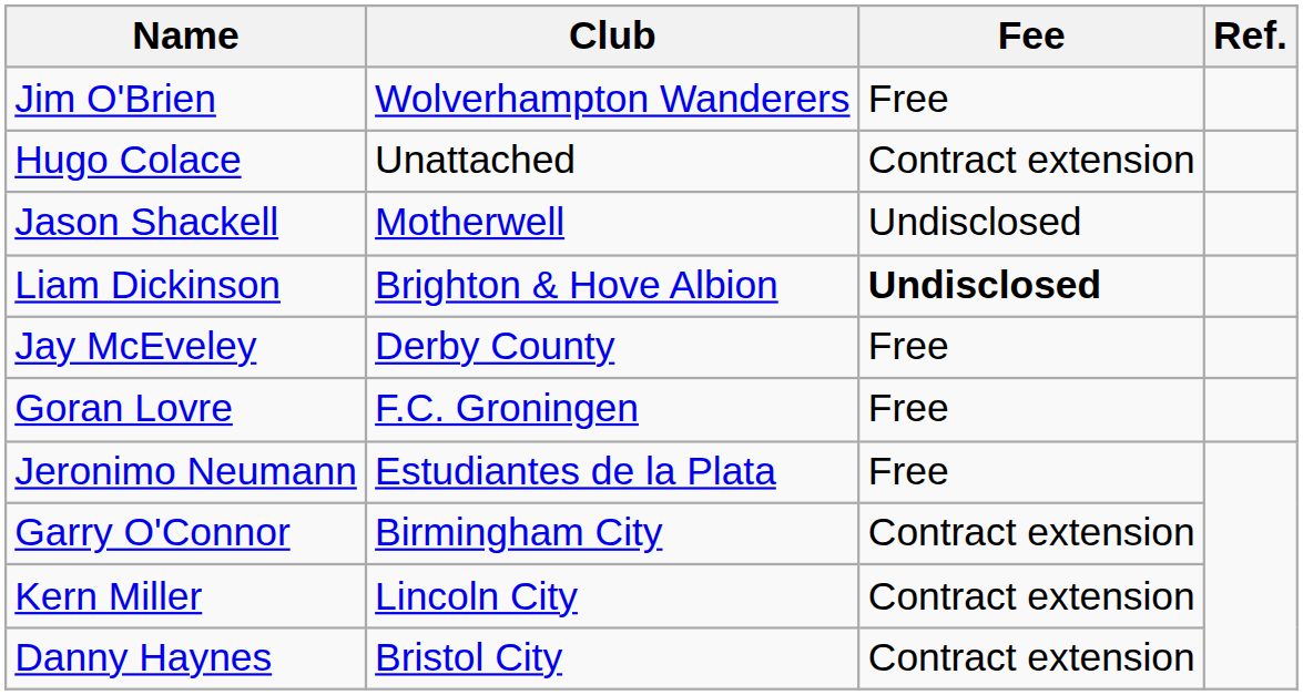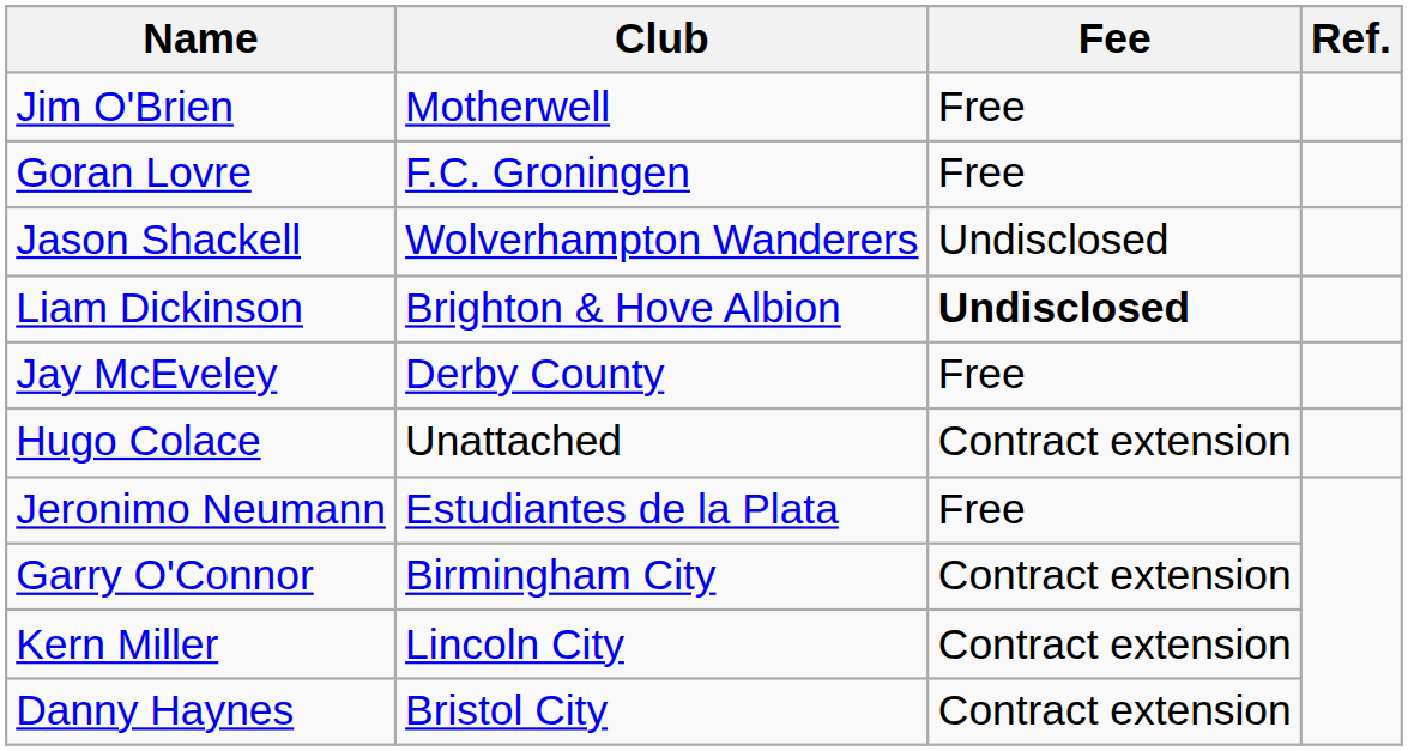 <table class="wikitable sortable">
 <tr>
 <th>Name</th>
 <th>Club</th>
 <th>Fee</th>
 <th>Ref.</th>
 </tr>
 <tr>
 <td> <a href='#'>Jim O'Brien</a></td>
-<td><a href='#'>Wolverhampton Wanderers</a></td>
+<td> <a href='#'>Motherwell</a></td>
 <td>Free</td>
 <td></td>
 </tr>
 <tr>
-<td> <a href='#'>Hugo Colace</a></td>
-<td>Unattached</td>
-<td>Contract extension</td>
+<td> <a href='#'>Goran Lovre</a></td>
+<td><a href='#'>F.C. Groningen</a></td>
+<td>Free</td>
 <td></td>
 </tr>
 <tr>
 <td> <a href='#'>Jason Shackell</a></td>
-<td> <a href='#'>Motherwell</a></td>
+<td><a href='#'>Wolverhampton Wanderers</a></td>
 <td>Undisclosed</td>
 <td></td>
 </tr>
 <tr>
 <td> <a href='#'>Liam Dickinson</a></td>
 <td><a href='#'>Brighton & Hove Albion</a></td>
 <td><strong>Undisclosed</strong></td>
 <td></td>
 </tr>
 <tr>
 <td> <a href='#'>Jay McEveley</a></td>
 <td><a href='#'>Derby County</a></td>
 <td>Free</td>
 <td></td>
 </tr>
 <tr>
-<td> <a href='#'>Goran Lovre</a></td>
-<td><a href='#'>F.C. Groningen</a></td>
-<td>Free</td>
+<td> <a href='#'>Hugo Colace</a></td>
+<td>Unattached</td>
+<td>Contract extension</td>
 <td></td>
 </tr>
 <tr>
 <td> <a href='#'>Jeronimo Neumann</a></td>
 <td> <a href='#'>Estudiantes de la Plata</a></td>
 <td>Free</td>
 </tr>
 <tr>
 <td> <a href='#'>Garry O'Connor</a></td>
 <td><a href='#'>Birmingham City</a></td>
 <td>Contract extension</td>
 </tr>
 <tr>
 <td> <a href='#'>Kern Miller</a></td>
 <td><a href='#'>Lincoln City</a></td>
 <td>Contract extension</td>
 </tr>
 <tr>
 <td> <a href='#'>Danny Haynes</a></td>
 <td><a href='#'>Bristol City</a></td>
 <td>Contract extension</td>
 </tr>
 </table>
